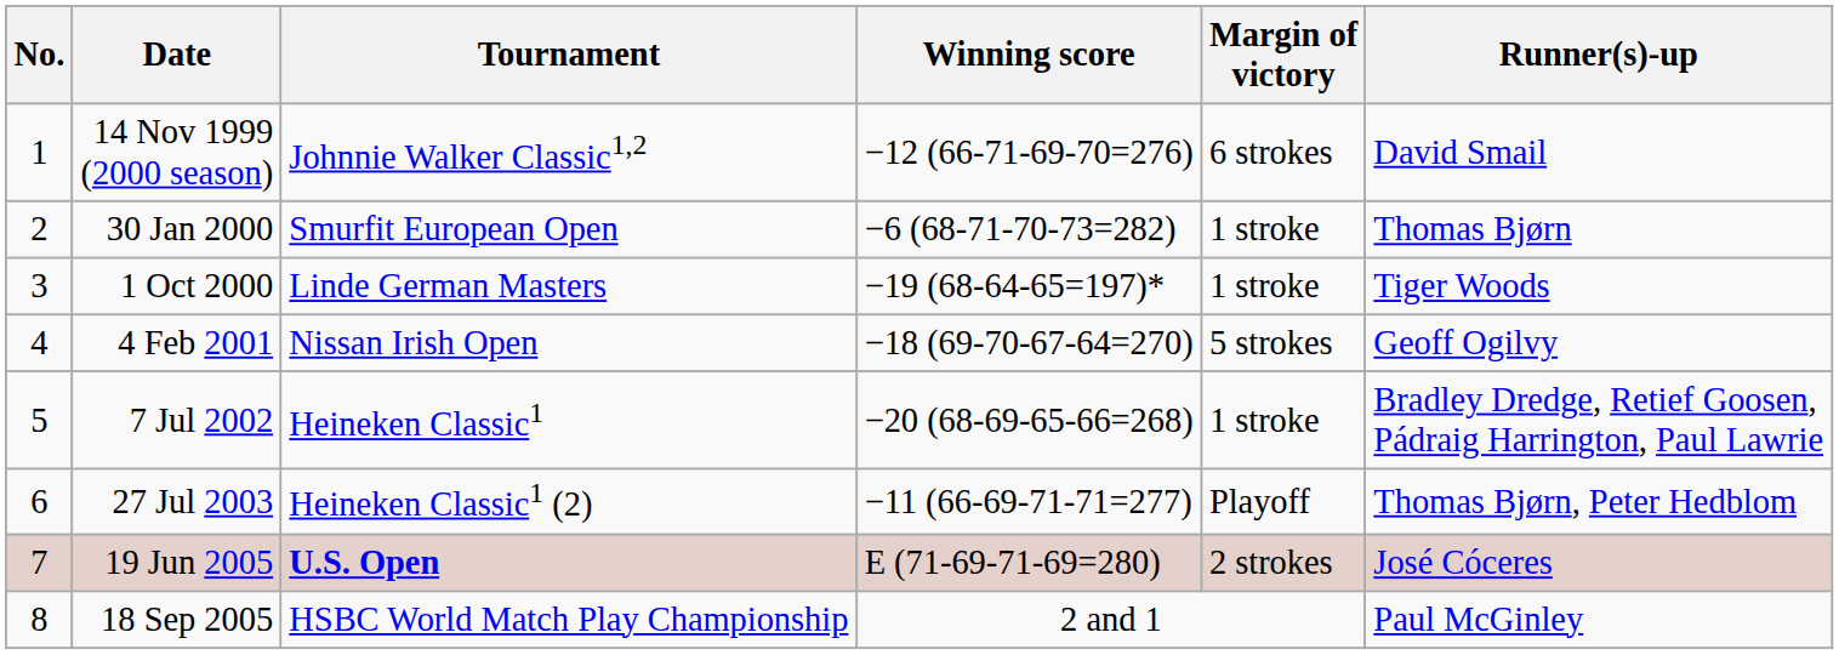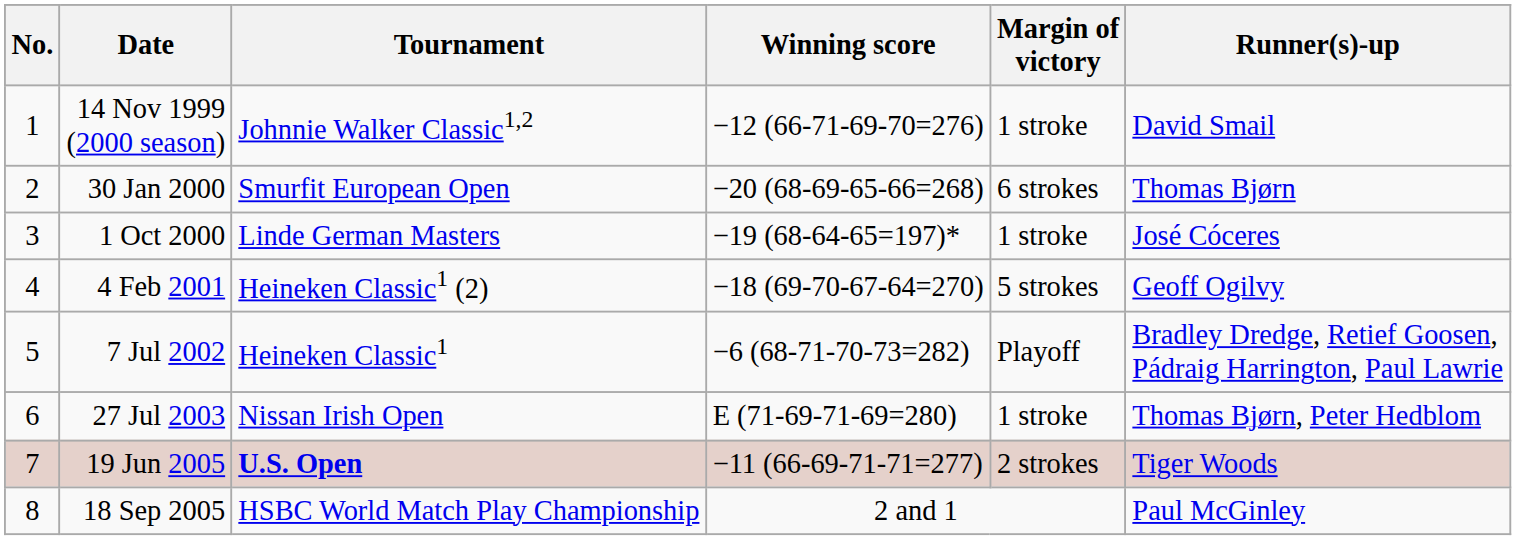 <table class="wikitable" style="font-size:95%;">
 <tr>
 <th>No.</th>
 <th>Date</th>
 <th>Tournament</th>
 <th>Winning score</th>
 <th>Margin of<br>victory</th>
 <th>Runner(s)-up</th>
 </tr>
 <tr>
 <td align=center>1</td>
 <td align=right>14 Nov 1999<br>(<a href='#'>2000 season</a>)</td>
 <td><a href='#'>Johnnie Walker Classic</a><sup>1,2</sup></td>
 <td>−12 (66-71-69-70=276)</td>
-<td>6 strokes</td>
+<td>1 stroke</td>
 <td> <a href='#'>David Smail</a></td>
 </tr>
 <tr>
 <td align=center>2</td>
 <td align=right>30 Jan 2000</td>
 <td><a href='#'>Smurfit European Open</a></td>
-<td>−6 (68-71-70-73=282)</td>
-<td>1 stroke</td>
+<td>−20 (68-69-65-66=268)</td>
+<td>6 strokes</td>
 <td> <a href='#'>Thomas Bjørn</a></td>
 </tr>
 <tr>
 <td align=center>3</td>
 <td align=right>1 Oct 2000</td>
 <td><a href='#'>Linde German Masters</a></td>
 <td>−19 (68-64-65=197)*</td>
 <td>1 stroke</td>
-<td> <a href='#'>Tiger Woods</a></td>
+<td> <a href='#'>José Cóceres</a></td>
 </tr>
 <tr>
 <td align=center>4</td>
 <td align=right>4 Feb <a href='#'>2001</a></td>
-<td><a href='#'>Nissan Irish Open</a></td>
+<td><a href='#'>Heineken Classic</a><sup>1</sup> (2)</td>
 <td>−18 (69-70-67-64=270)</td>
 <td>5 strokes</td>
 <td> <a href='#'>Geoff Ogilvy</a></td>
 </tr>
 <tr>
 <td align=center>5</td>
 <td align=right>7 Jul <a href='#'>2002</a></td>
 <td><a href='#'>Heineken Classic</a><sup>1</sup></td>
-<td>−20 (68-69-65-66=268)</td>
-<td>1 stroke</td>
+<td>−6 (68-71-70-73=282)</td>
+<td>Playoff</td>
 <td> <a href='#'>Bradley Dredge</a>,  <a href='#'>Retief Goosen</a>,<br> <a href='#'>Pádraig Harrington</a>,  <a href='#'>Paul Lawrie</a></td>
 </tr>
 <tr>
 <td align=center>6</td>
 <td align=right>27 Jul <a href='#'>2003</a></td>
-<td><a href='#'>Heineken Classic</a><sup>1</sup> (2)</td>
-<td>−11 (66-69-71-71=277)</td>
-<td>Playoff</td>
+<td><a href='#'>Nissan Irish Open</a></td>
+<td>E (71-69-71-69=280)</td>
+<td>1 stroke</td>
 <td> <a href='#'>Thomas Bjørn</a>,  <a href='#'>Peter Hedblom</a></td>
 </tr>
 <tr style="background:#e5d1cb;">
 <td align=center>7</td>
 <td align=right>19 Jun <a href='#'>2005</a></td>
 <td><strong><a href='#'>U.S. Open</a></strong></td>
-<td>E (71-69-71-69=280)</td>
+<td>−11 (66-69-71-71=277)</td>
 <td>2 strokes</td>
-<td> <a href='#'>José Cóceres</a></td>
+<td> <a href='#'>Tiger Woods</a></td>
 </tr>
 <tr>
 <td align=center>8</td>
 <td align=right>18 Sep 2005</td>
 <td><a href='#'>HSBC World Match Play Championship</a></td>
 <td colspan=2 align=center>2 and 1</td>
 <td> <a href='#'>Paul McGinley</a></td>
 </tr>
 </table>
